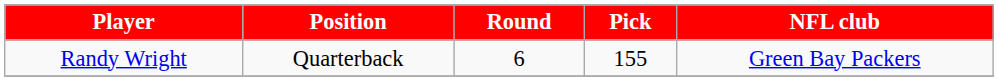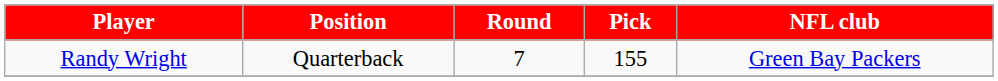 <table class="wikitable" width="80%">
 <tr align="center"  style="background:red;color:#FFFFFF;">
 <td><strong>Player</strong></td>
 <td><strong>Position</strong></td>
 <td><strong>Round</strong></td>
 <td><strong>Pick</strong></td>
 <td><strong>NFL club</strong></td>
 </tr>
 <tr align="center" bgcolor="">
 <td><a href='#'>Randy Wright</a></td>
 <td>Quarterback</td>
-<td>6</td>
+<td>7</td>
 <td>155</td>
 <td><a href='#'>Green Bay Packers</a></td>
 </tr>
 <tr align="center" bgcolor="">
 </tr>
 </table>
